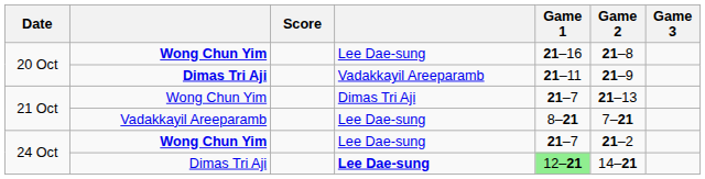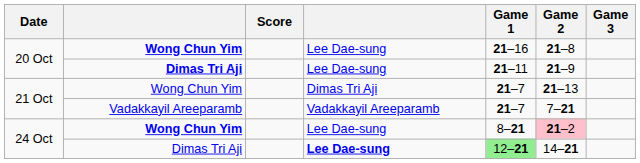 <table class="wikitable" style="text-align:center; font-size:90% ">
 <tr>
 <th width="60">Date</th>
 <th align="right" width="200"></th>
 <th width="60">Score</th>
 <th align="left" width="200"></th>
 <th width="50">Game 1</th>
 <th width="50">Game 2</th>
 <th width="50">Game 3</th>
 </tr>
 <tr>
 <td rowspan="2">20 Oct</td>
 <td align="right"><strong><a href='#'>Wong Chun Yim</a> </strong></td>
 <td align="center"></td>
 <td align="left"> <a href='#'>Lee Dae-sung</a></td>
 <td><strong>21</strong>–16</td>
 <td><strong>21</strong>–8</td>
 <td></td>
 </tr>
 <tr>
 <td align="right"><strong><a href='#'>Dimas Tri Aji</a> </strong></td>
 <td align="center"></td>
-<td align="left"> <a href='#'>Vadakkayil Areeparamb</a></td>
+<td align="left"> <a href='#'>Lee Dae-sung</a></td>
 <td><strong>21</strong>–11</td>
 <td><strong>21</strong>–9</td>
 <td></td>
 </tr>
 <tr>
 <td rowspan="2">21 Oct</td>
 <td align="right"><a href='#'>Wong Chun Yim</a> </td>
 <td align="center"></td>
 <td align="left"> <a href='#'>Dimas Tri Aji</a></td>
 <td><strong>21</strong>–7</td>
 <td><strong>21</strong>–13</td>
 <td></td>
 </tr>
 <tr>
 <td align="right"><a href='#'>Vadakkayil Areeparamb</a> </td>
 <td align="center"></td>
-<td align="left"> <a href='#'>Lee Dae-sung</a></td>
-<td>8–<strong>21</strong></td>
+<td align="left"> <a href='#'>Vadakkayil Areeparamb</a></td>
+<td><strong>21</strong>–7</td>
 <td>7–<strong>21</strong></td>
 <td></td>
 </tr>
 <tr>
 <td rowspan="2">24 Oct</td>
 <td align="right"><strong><a href='#'>Wong Chun Yim</a> </strong></td>
 <td align="center"></td>
 <td align="left"> <a href='#'>Lee Dae-sung</a></td>
-<td><strong>21</strong>–7</td>
-<td><strong>21</strong>–2</td>
+<td>8–<strong>21</strong></td>
+<td style="background: pink;"><strong>21</strong>–2</td>
 <td></td>
 </tr>
 <tr>
 <td align="right"><a href='#'>Dimas Tri Aji</a> </td>
 <td align="center"></td>
 <td align="left"><strong> <a href='#'>Lee Dae-sung</a></strong></td>
 <td style="background: lightgreen;">12–<strong>21</strong></td>
 <td>14–<strong>21</strong></td>
 <td></td>
 </tr>
 </table>
